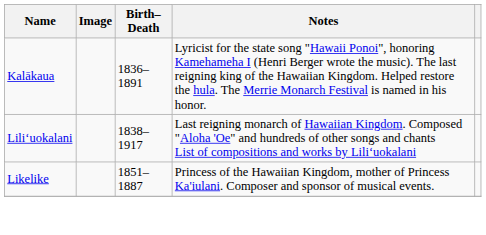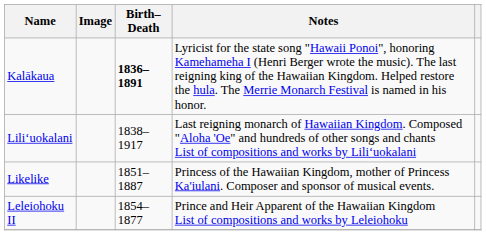 <table class="wikitable sortable" style="width:98%">
 <tr>
 <th scope="col" width = 15%>Name</th>
 <th scope="col" width = 8% class="unsortable">Image</th>
 <th scope="col" width = 12%>Birth–Death</th>
 <th scope="col" class="unsortable">Notes</th>
 <th scope="col" class="unsortable"></th>
 </tr>
 <tr>
 <td scope="row"><a href='#'>Kalākaua</a></td>
 <td></td>
-<td>1836–1891</td>
+<td><strong>1836–1891</strong></td>
 <td>Lyricist for the state song "<a href='#'>Hawaii Ponoi</a>", honoring <a href='#'>Kamehameha I</a> (Henri Berger wrote the music). The last reigning king of the Hawaiian Kingdom. Helped restore the <a href='#'>hula</a>. The <a href='#'>Merrie Monarch Festival</a> is named in his honor.</td>
 <td align="center"></td>
 </tr>
 <tr>
 <td scope="row"><a href='#'>Liliʻuokalani</a></td>
 <td></td>
 <td>1838–1917</td>
 <td>Last reigning monarch of  <a href='#'>Hawaiian Kingdom</a>. Composed "<a href='#'>Aloha 'Oe</a>" and hundreds of other songs and chants<br> <a href='#'>List of compositions and works by Liliʻuokalani</a></td>
 <td align="center"></td>
 </tr>
 <tr>
 <td scope="row"><a href='#'>Likelike</a></td>
 <td></td>
 <td>1851–1887</td>
 <td>Princess of the Hawaiian Kingdom, mother of Princess <a href='#'>Ka'iulani</a>. Composer and sponsor of musical events.</td>
 <td align="center"></td>
 </tr>
 <tr>
+<td scope="row"><a href='#'>Leleiohoku II</a></td>
+<td></td>
+<td>1854–1877</td>
+<td>Prince and Heir Apparent of the Hawaiian Kingdom<br><a href='#'>List of compositions and works by Leleiohoku</a></td>
+<td align="center"></td>
+</tr>
+<tr>
 </tr>
 </table>
